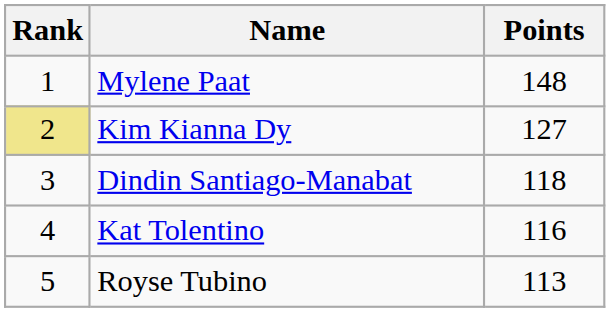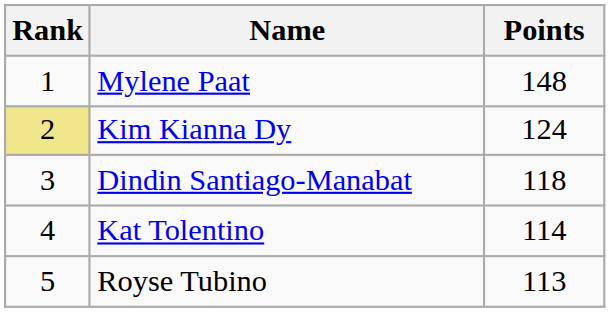 <table class="wikitable" style="font-size:90%">
 <tr>
 <th width=30>Rank</th>
 <th width=180>Name</th>
 <th width=50>Points</th>
 </tr>
 <tr>
 <td style="text-align:center">1</td>
 <td><a href='#'>Mylene Paat</a></td>
 <td style="text-align:center">148</td>
 </tr>
 <tr>
 <td style="background: khaki; text-align:center">2</td>
 <td><a href='#'>Kim Kianna Dy</a></td>
-<td style="text-align:center">127</td>
+<td style="text-align:center">124</td>
 </tr>
 <tr>
 <td style="text-align:center">3</td>
 <td><a href='#'>Dindin Santiago-Manabat</a></td>
 <td style="text-align:center">118</td>
 </tr>
 <tr>
 <td style="text-align:center">4</td>
 <td><a href='#'>Kat Tolentino</a></td>
-<td style="text-align:center">116</td>
+<td style="text-align:center">114</td>
 </tr>
 <tr>
 <td style="text-align:center">5</td>
 <td>Royse Tubino</td>
 <td style="text-align:center">113</td>
 </tr>
 </table>
